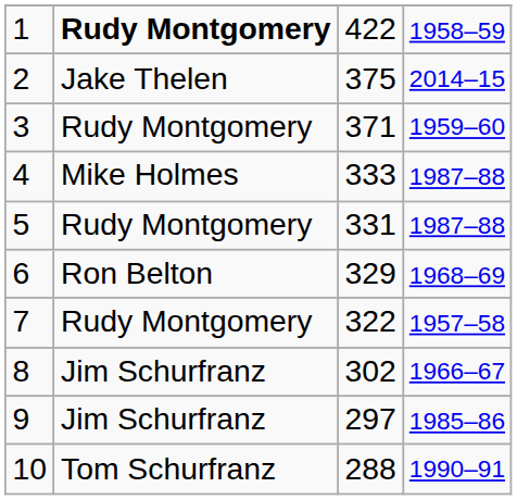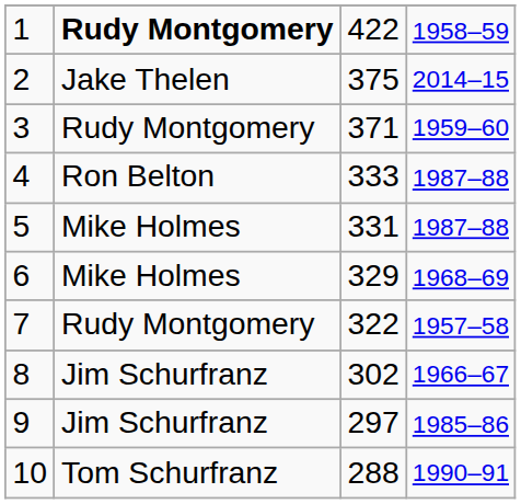 <table class="wikitable">
 <tr>
 </tr>
 <tr>
 <td>1</td>
 <td><strong>Rudy Montgomery</strong></td>
 <td>422</td>
 <td style="font-size:80%;"><a href='#'>1958–59</a></td>
 </tr>
 <tr>
 <td>2</td>
 <td>Jake Thelen</td>
 <td>375</td>
 <td style="font-size:80%;"><a href='#'>2014–15</a></td>
 </tr>
 <tr>
 <td>3</td>
 <td>Rudy Montgomery</td>
 <td>371</td>
 <td style="font-size:80%;"><a href='#'>1959–60</a></td>
 </tr>
 <tr>
 <td>4</td>
-<td>Mike Holmes</td>
+<td>Ron Belton</td>
 <td>333</td>
 <td style="font-size:80%;"><a href='#'>1987–88</a></td>
 </tr>
 <tr>
 <td>5</td>
-<td>Rudy Montgomery</td>
+<td>Mike Holmes</td>
 <td>331</td>
 <td style="font-size:80%;"><a href='#'>1987–88</a></td>
 </tr>
 <tr>
 <td>6</td>
-<td>Ron Belton</td>
+<td>Mike Holmes</td>
 <td>329</td>
 <td style="font-size:80%;"><a href='#'>1968–69</a></td>
 </tr>
 <tr>
 <td>7</td>
 <td>Rudy Montgomery</td>
 <td>322</td>
 <td style="font-size:80%;"><a href='#'>1957–58</a></td>
 </tr>
 <tr>
 <td>8</td>
 <td>Jim Schurfranz</td>
 <td>302</td>
 <td style="font-size:80%;"><a href='#'>1966–67</a></td>
 </tr>
 <tr>
 <td>9</td>
 <td>Jim Schurfranz</td>
 <td>297</td>
 <td style="font-size:80%;"><a href='#'>1985–86</a></td>
 </tr>
 <tr>
 <td>10</td>
 <td>Tom Schurfranz</td>
 <td>288</td>
 <td style="font-size:80%;"><a href='#'>1990–91</a></td>
 </tr>
 </table>
